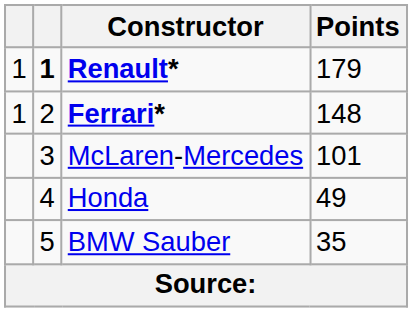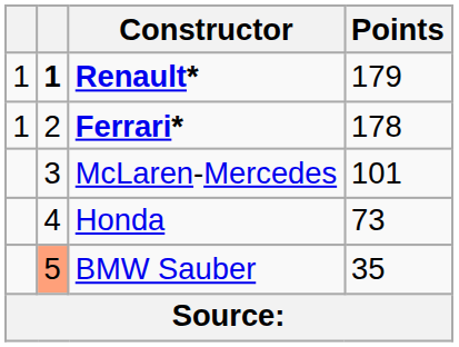 <table class="wikitable" style="font-size: 85%;">
 <tr>
 <th></th>
 <th></th>
 <th>Constructor</th>
 <th>Points</th>
 </tr>
 <tr>
 <td> 1</td>
 <td align="center"><strong>1</strong></td>
 <td> <strong><a href='#'>Renault</a>*</strong></td>
 <td>179</td>
 </tr>
 <tr>
 <td> 1</td>
 <td align="center">2</td>
 <td> <strong><a href='#'>Ferrari</a>*</strong></td>
-<td>148</td>
+<td>178</td>
 </tr>
 <tr>
 <td></td>
 <td align="center">3</td>
 <td> <a href='#'>McLaren</a>-<a href='#'>Mercedes</a></td>
 <td>101</td>
 </tr>
 <tr>
 <td></td>
 <td align="center">4</td>
 <td> <a href='#'>Honda</a></td>
-<td>49</td>
+<td>73</td>
 </tr>
 <tr>
 <td></td>
-<td align="center">5</td>
+<td align="center" style="background: lightsalmon;">5</td>
 <td> <a href='#'>BMW Sauber</a></td>
 <td>35</td>
 </tr>
 <tr>
 <th colspan=4>Source: </th>
 </tr>
 </table>
